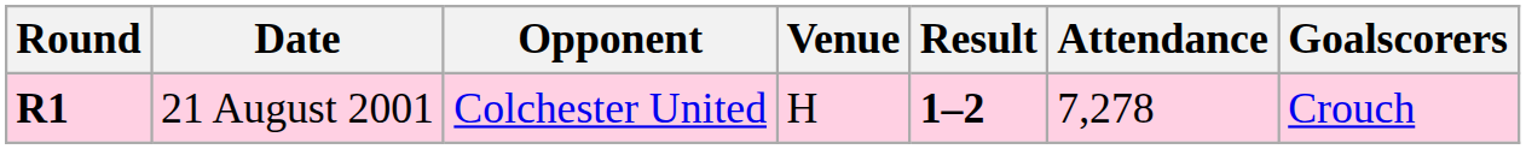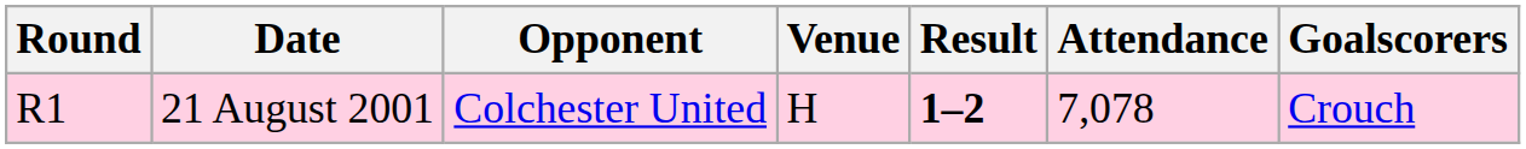 <table class="wikitable">
 <tr>
 <th>Round</th>
 <th>Date</th>
 <th>Opponent</th>
 <th>Venue</th>
 <th>Result</th>
 <th>Attendance</th>
 <th>Goalscorers</th>
 </tr>
 <tr style="background-color: #ffd0e3;">
-<td><strong>R1</strong></td>
+<td>R1</td>
 <td>21 August 2001</td>
 <td><a href='#'>Colchester United</a></td>
 <td>H</td>
 <td><strong>1–2</strong></td>
-<td>7,278</td>
+<td>7,078</td>
 <td><a href='#'>Crouch</a></td>
 </tr>
 </table>
